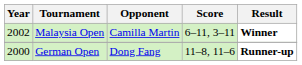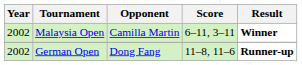 <table class="sortable wikitable" style="font-size: 90%;">
 <tr>
 <th>Year</th>
 <th>Tournament</th>
 <th>Opponent</th>
 <th>Score</th>
 <th>Result</th>
 </tr>
 <tr style="background:#D4F1C5">
 <td align="center">2002</td>
 <td align="left"><a href='#'>Malaysia Open</a></td>
 <td align="left"> <a href='#'>Camilla Martin</a></td>
 <td align="left">6–11, 3–11</td>
 <td style="text-align:left; background:white"> <strong>Winner</strong></td>
 </tr>
 <tr>
 </tr>
 <tr style="background:#D4F1C5">
-<td align="center">2000</td>
+<td align="center">2002</td>
 <td align="left"><a href='#'>German Open</a></td>
 <td align="left"> <a href='#'>Dong Fang</a></td>
 <td align="left">11–8, 11–6</td>
 <td style="text-align:left; background:white"> <strong>Runner-up</strong></td>
 </tr>
 </table>
